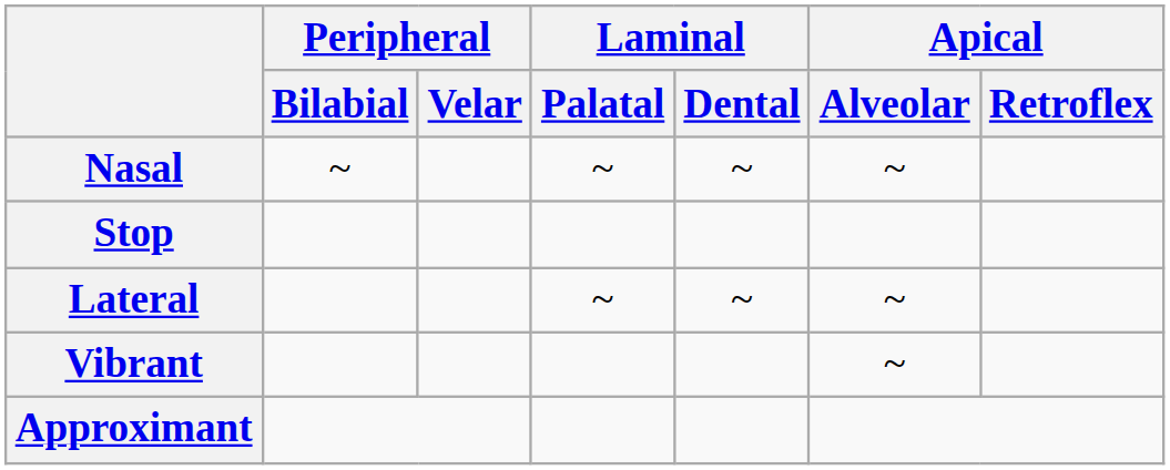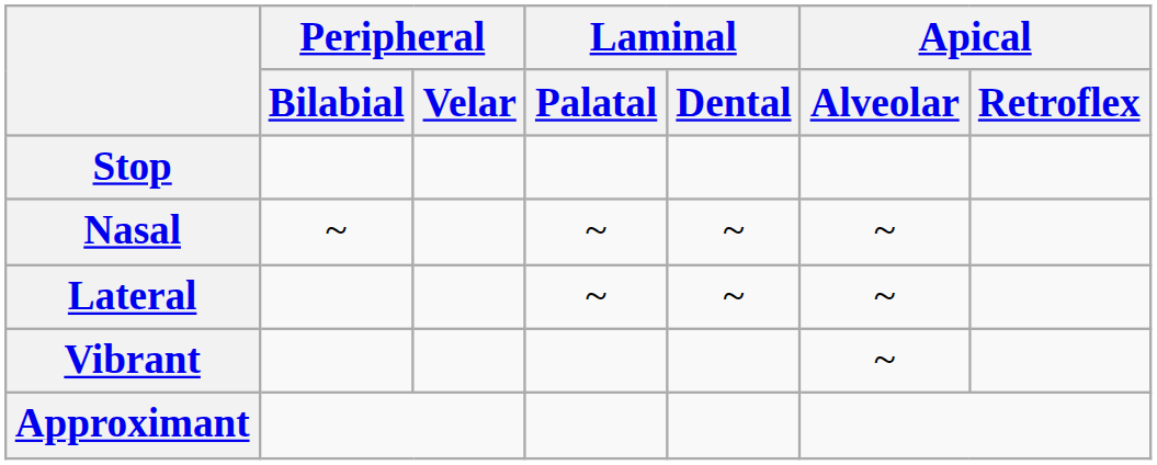 <table class="wikitable" style="text-align: center;">
 <tr>
 <th rowspan=2></th>
 <th colspan=2><a href='#'>Peripheral</a></th>
 <th colspan=2><a href='#'>Laminal</a></th>
 <th colspan=2><a href='#'>Apical</a></th>
 </tr>
 <tr>
 <th><a href='#'>Bilabial</a></th>
 <th><a href='#'>Velar</a></th>
 <th><a href='#'>Palatal</a></th>
 <th><a href='#'>Dental</a></th>
 <th><a href='#'>Alveolar</a></th>
 <th><a href='#'>Retroflex</a></th>
 </tr>
 <tr>
+<th><a href='#'>Stop</a></th>
+<td></td>
+<td></td>
+<td></td>
+<td></td>
+<td></td>
+<td></td>
+</tr>
+<tr>
 <th><a href='#'>Nasal</a></th>
 <td> ~ </td>
 <td></td>
 <td> ~ </td>
 <td> ~ </td>
 <td> ~ </td>
-<td></td>
-</tr>
-<tr>
-<th><a href='#'>Stop</a></th>
-<td></td>
-<td></td>
-<td></td>
-<td></td>
-<td></td>
 <td></td>
 </tr>
 <tr>
 <th><a href='#'>Lateral</a></th>
 <td></td>
 <td></td>
 <td> ~ </td>
 <td> ~ </td>
 <td> ~ </td>
 <td></td>
 </tr>
 <tr>
 <th><a href='#'>Vibrant</a></th>
 <td></td>
 <td></td>
 <td></td>
 <td></td>
 <td> ~ </td>
 <td></td>
 </tr>
 <tr>
 <th><a href='#'>Approximant</a></th>
 <td colspan=2></td>
 <td></td>
 <td></td>
 <td colspan=2></td>
 </tr>
 </table>
